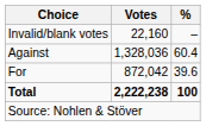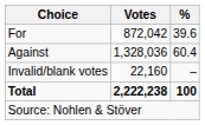 <table class=wikitable style=text-align:right>
 <tr>
 <th>Choice</th>
 <th>Votes</th>
 <th>%</th>
 </tr>
 <tr>
-<td align=left>Invalid/blank votes</td>
-<td>22,160</td>
-<td>–</td>
+<td align=left>For</td>
+<td>872,042</td>
+<td>39.6</td>
 </tr>
 <tr>
 <td align=left>Against</td>
 <td>1,328,036</td>
 <td>60.4</td>
 </tr>
 <tr>
-<td align=left>For</td>
-<td>872,042</td>
-<td>39.6</td>
+<td align=left>Invalid/blank votes</td>
+<td>22,160</td>
+<td>–</td>
 </tr>
 <tr>
 <td align=left><strong>Total</strong></td>
 <td><strong>2,222,238</strong></td>
 <td><strong>100</strong></td>
 </tr>
 <tr>
 <td align=left colspan=3>Source: Nohlen & Stöver</td>
 </tr>
 </table>
